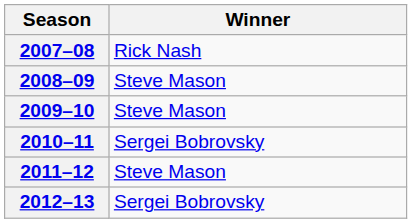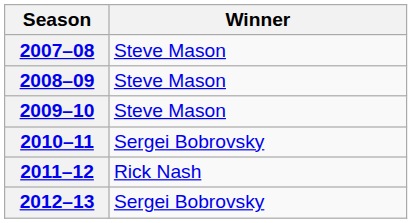 <table class="wikitable">
 <tr>
 <th scope="col" style="width:5em">Season</th>
 <th scope="col" style="width:15em">Winner</th>
 </tr>
 <tr>
 <th scope="row"><a href='#'>2007–08</a></th>
-<td><a href='#'>Rick Nash</a></td>
+<td><a href='#'>Steve Mason</a></td>
 </tr>
 <tr>
 <th scope="row"><a href='#'>2008–09</a></th>
 <td><a href='#'>Steve Mason</a></td>
 </tr>
 <tr>
 <th scope="row"><a href='#'>2009–10</a></th>
 <td><a href='#'>Steve Mason</a></td>
 </tr>
 <tr>
 <th scope="row"><a href='#'>2010–11</a></th>
 <td><a href='#'>Sergei Bobrovsky</a></td>
 </tr>
 <tr>
 <th scope="row"><a href='#'>2011–12</a></th>
-<td><a href='#'>Steve Mason</a></td>
+<td><a href='#'>Rick Nash</a></td>
 </tr>
 <tr>
 <th scope="row"><a href='#'>2012–13</a></th>
 <td><a href='#'>Sergei Bobrovsky</a></td>
 </tr>
 </table>
